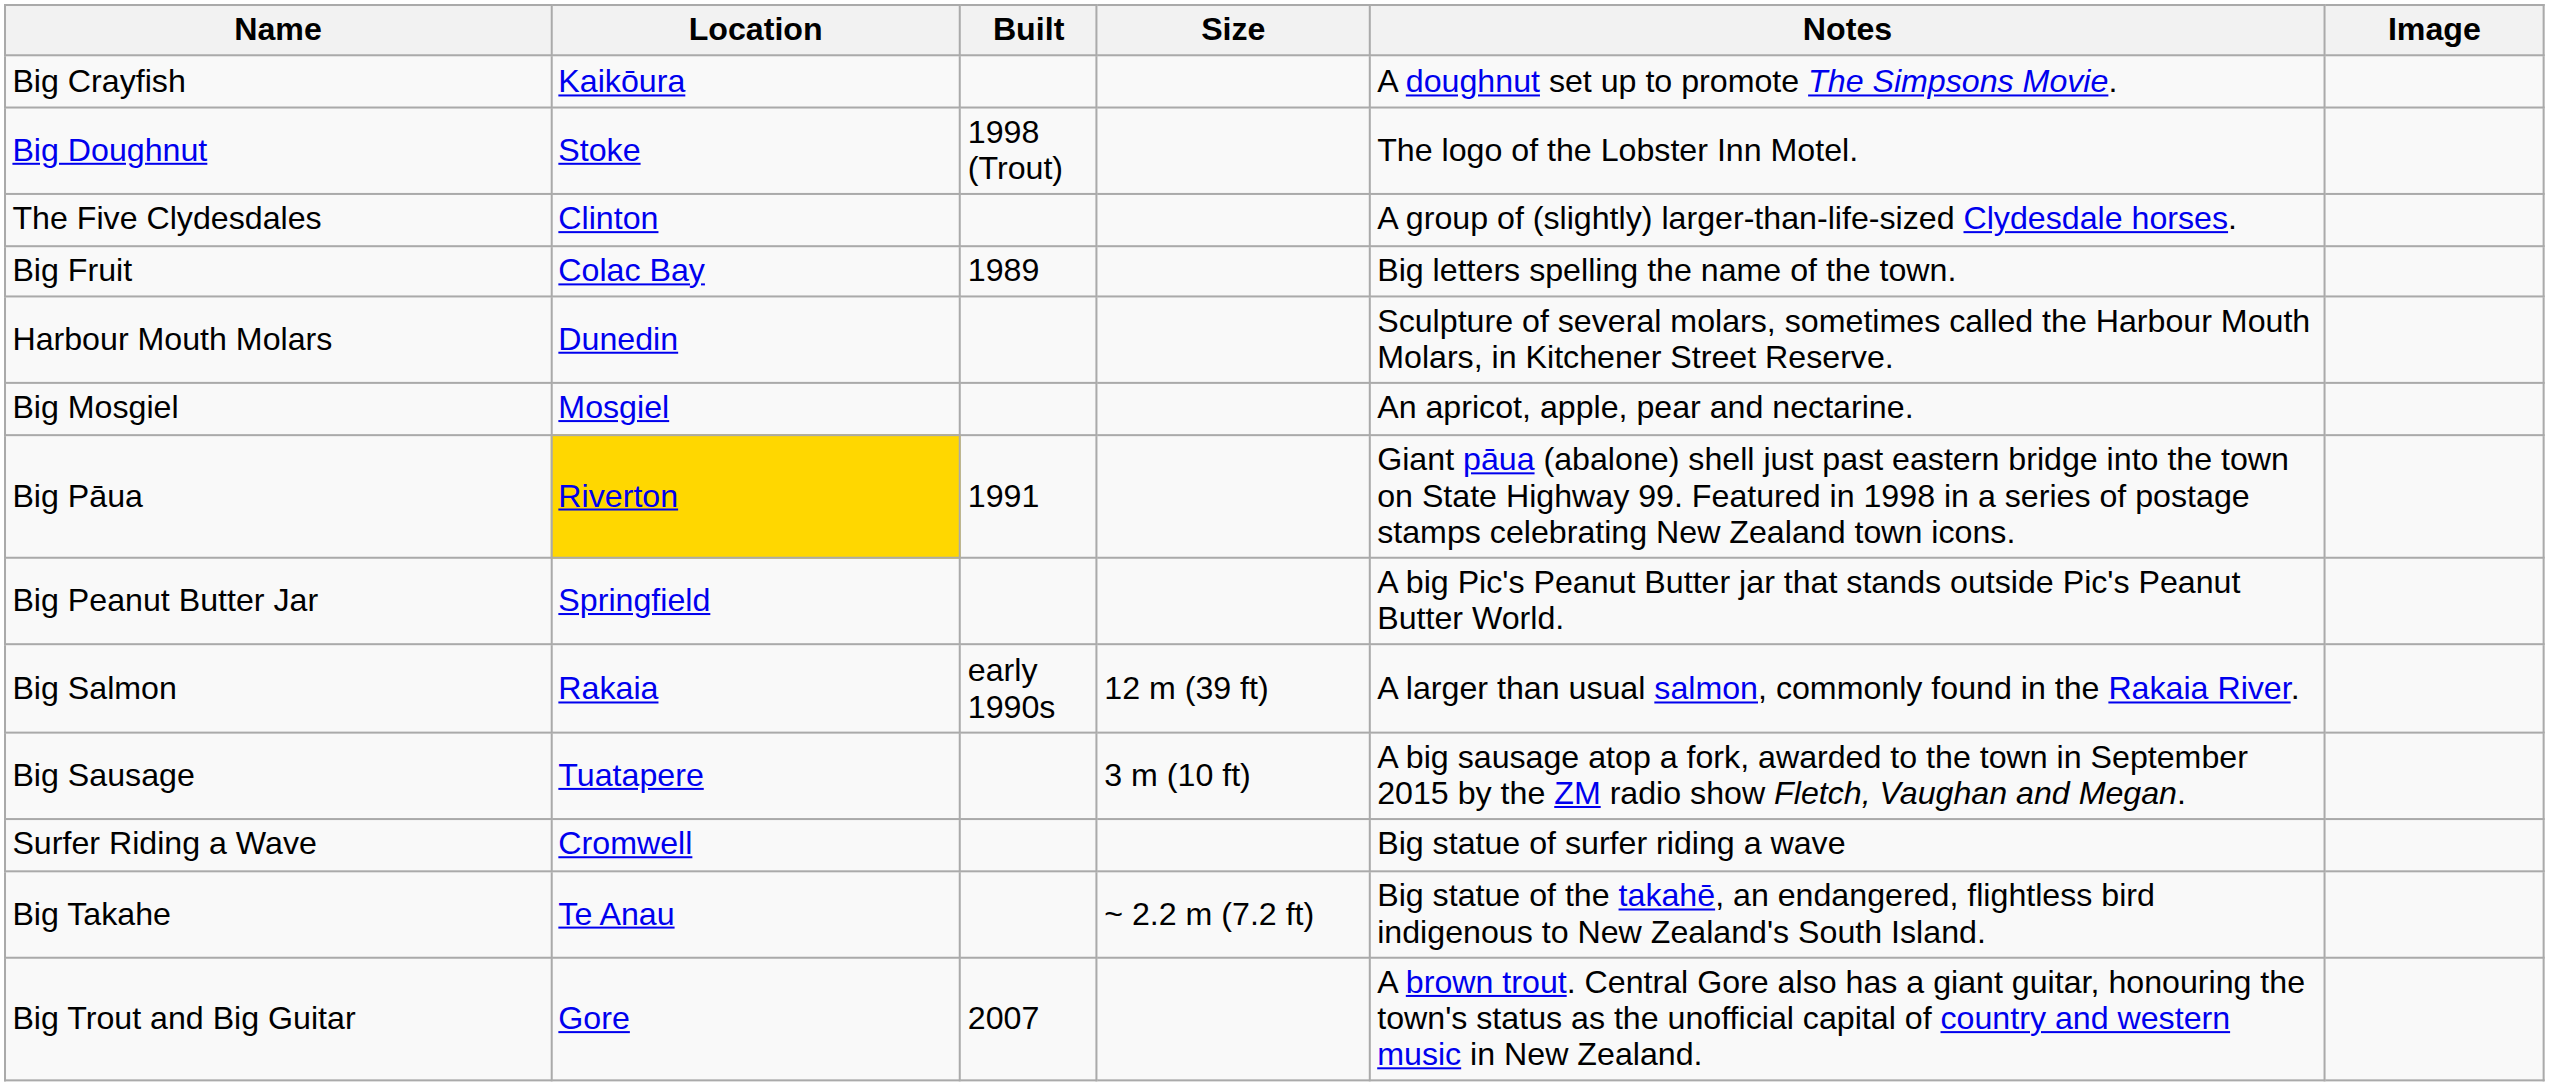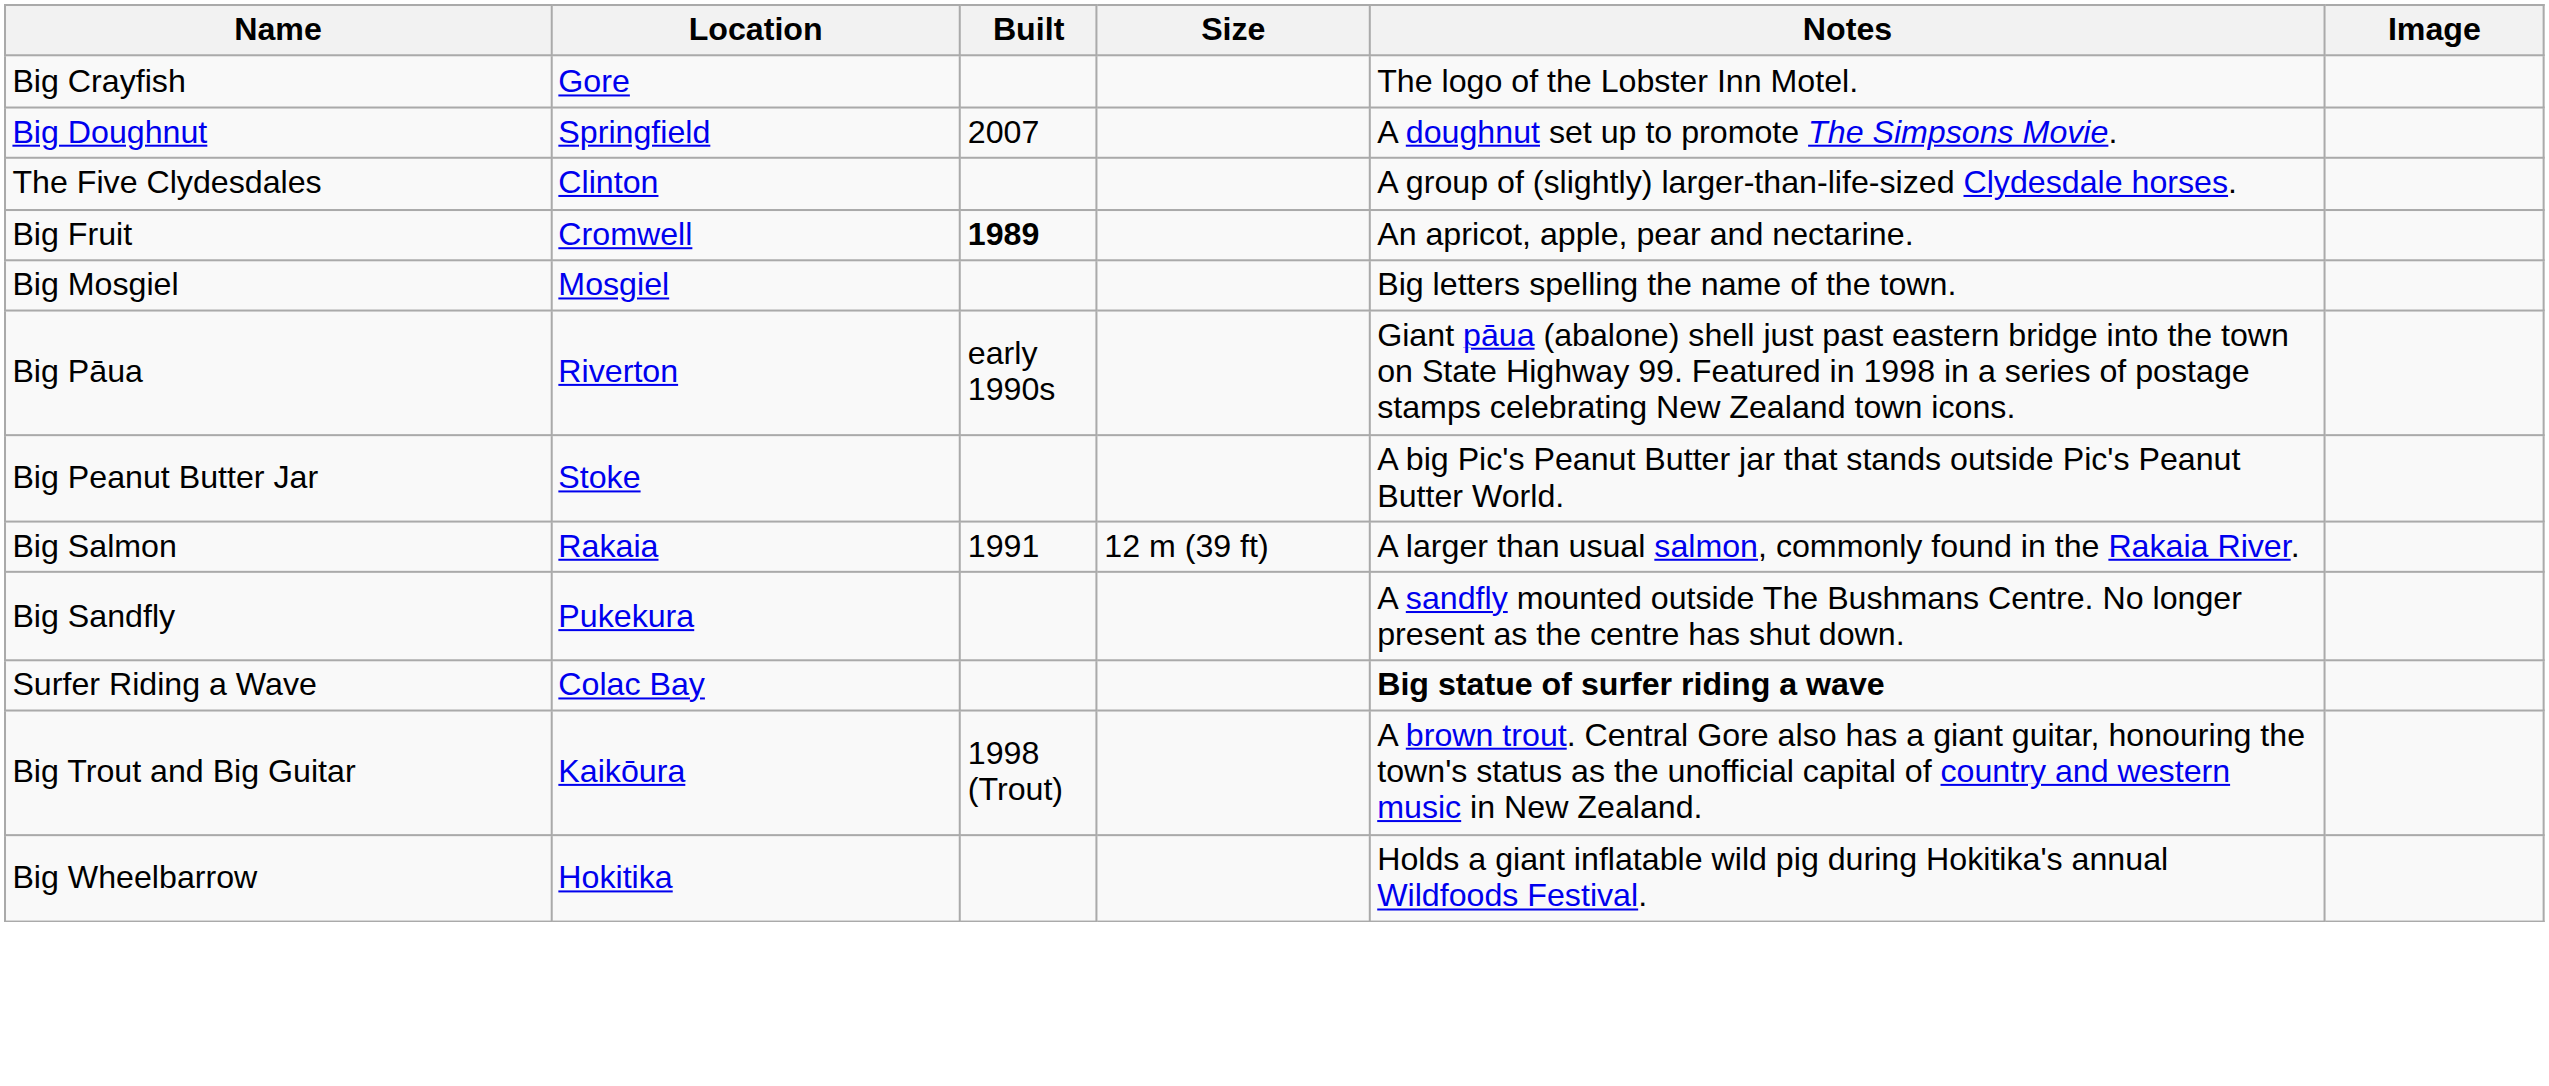 <table width=100% class="wikitable">
 <tr>
 <th width=20%>Name</th>
 <th width=15%>Location</th>
 <th width=5%>Built</th>
 <th width=10%>Size</th>
 <th width=35%>Notes</th>
 <th width=8%>Image</th>
 </tr>
 <tr>
 <td>Big Crayfish</td>
-<td><a href='#'>Kaikōura</a></td>
+<td><a href='#'>Gore</a></td>
 <td></td>
 <td></td>
-<td>A <a href='#'>doughnut</a> set up to promote <em><a href='#'>The Simpsons Movie</a></em>.</td>
+<td>The logo of the Lobster Inn Motel.</td>
 <td></td>
 </tr>
 <tr>
 <td><a href='#'>Big Doughnut</a></td>
-<td><a href='#'>Stoke</a></td>
-<td>1998 (Trout)</td>
+<td><a href='#'>Springfield</a></td>
+<td>2007</td>
 <td></td>
-<td>The logo of the Lobster Inn Motel.</td>
+<td>A <a href='#'>doughnut</a> set up to promote <em><a href='#'>The Simpsons Movie</a></em>.</td>
 <td align="center"></td>
 </tr>
 <tr>
 <td>The Five Clydesdales</td>
 <td><a href='#'>Clinton</a></td>
 <td></td>
 <td></td>
 <td>A group of (slightly) larger-than-life-sized <a href='#'>Clydesdale horses</a>.</td>
 <td align="center"></td>
 </tr>
 <tr>
 <td>Big Fruit</td>
-<td><a href='#'>Colac Bay</a></td>
-<td>1989</td>
+<td><a href='#'>Cromwell</a></td>
+<td><strong>1989</strong></td>
 <td></td>
-<td>Big letters spelling the name of the town.</td>
-<td align="center"></td>
-</tr>
-<tr>
-<td>Harbour Mouth Molars</td>
-<td><a href='#'>Dunedin</a></td>
-<td></td>
-<td></td>
-<td>Sculpture of several molars, sometimes called the Harbour Mouth Molars, in Kitchener Street Reserve.</td>
+<td>An apricot, apple, pear and nectarine.</td>
 <td align="center"></td>
 </tr>
 <tr>
 <td>Big Mosgiel</td>
 <td><a href='#'>Mosgiel</a></td>
 <td></td>
 <td></td>
-<td>An apricot, apple, pear and nectarine.</td>
+<td>Big letters spelling the name of the town.</td>
 <td></td>
 </tr>
 <tr>
 <td>Big Pāua </td>
-<td style="background: gold;"><a href='#'>Riverton</a></td>
-<td>1991</td>
+<td><a href='#'>Riverton</a></td>
+<td>early 1990s</td>
 <td></td>
 <td>Giant <a href='#'>pāua</a> (abalone) shell just past eastern bridge into the town on State Highway 99. Featured in 1998 in a series of postage stamps celebrating New Zealand town icons.</td>
 <td></td>
 </tr>
 <tr>
 <td>Big Peanut Butter Jar</td>
-<td><a href='#'>Springfield</a></td>
+<td><a href='#'>Stoke</a></td>
 <td></td>
 <td></td>
 <td>A big Pic's Peanut Butter jar that stands outside Pic's Peanut Butter World.</td>
 <td></td>
 </tr>
 <tr>
 <td>Big Salmon</td>
 <td><a href='#'>Rakaia</a></td>
-<td>early 1990s</td>
+<td>1991</td>
 <td>12 m (39 ft)</td>
 <td>A larger than usual <a href='#'>salmon</a>, commonly found in the <a href='#'>Rakaia River</a>.</td>
 <td align="center"></td>
 </tr>
 <tr>
-<td>Big Sausage</td>
-<td><a href='#'>Tuatapere</a></td>
+<td>Big Sandfly</td>
+<td><a href='#'>Pukekura</a></td>
 <td></td>
-<td>3 m (10 ft)</td>
-<td>A big sausage atop a fork, awarded to the town in September 2015 by the <a href='#'>ZM</a> radio show <em>Fletch, Vaughan and Megan</em>.</td>
+<td></td>
+<td>A <a href='#'>sandfly</a> mounted outside The Bushmans Centre. No longer present as the centre has shut down.</td>
 <td></td>
 </tr>
 <tr>
 <td>Surfer Riding a Wave</td>
-<td><a href='#'>Cromwell</a></td>
+<td><a href='#'>Colac Bay</a></td>
 <td></td>
 <td></td>
-<td>Big statue of surfer riding a wave</td>
-<td align="center"></td>
-</tr>
-<tr>
-<td>Big Takahe</td>
-<td><a href='#'>Te Anau</a></td>
-<td></td>
-<td>~ 2.2 m (7.2 ft)</td>
-<td>Big statue of the <a href='#'>takahē</a>, an endangered, flightless bird indigenous to New Zealand's South Island.</td>
+<td><strong>Big statue of surfer riding a wave</strong></td>
 <td align="center"></td>
 </tr>
 <tr>
 <td>Big Trout and Big Guitar</td>
-<td><a href='#'>Gore</a></td>
-<td>2007</td>
+<td><a href='#'>Kaikōura</a></td>
+<td>1998 (Trout)</td>
 <td></td>
 <td>A <a href='#'>brown trout</a>. Central Gore also has a giant guitar, honouring the town's status as the unofficial capital of <a href='#'>country and western music</a> in New Zealand.</td>
 <td align="center"></td>
 </tr>
+<tr>
+<td>Big Wheelbarrow</td>
+<td><a href='#'>Hokitika</a></td>
+<td></td>
+<td></td>
+<td>Holds a giant inflatable wild pig during Hokitika's  annual <a href='#'>Wildfoods Festival</a>.</td>
+<td></td>
+</tr>
 </table>
